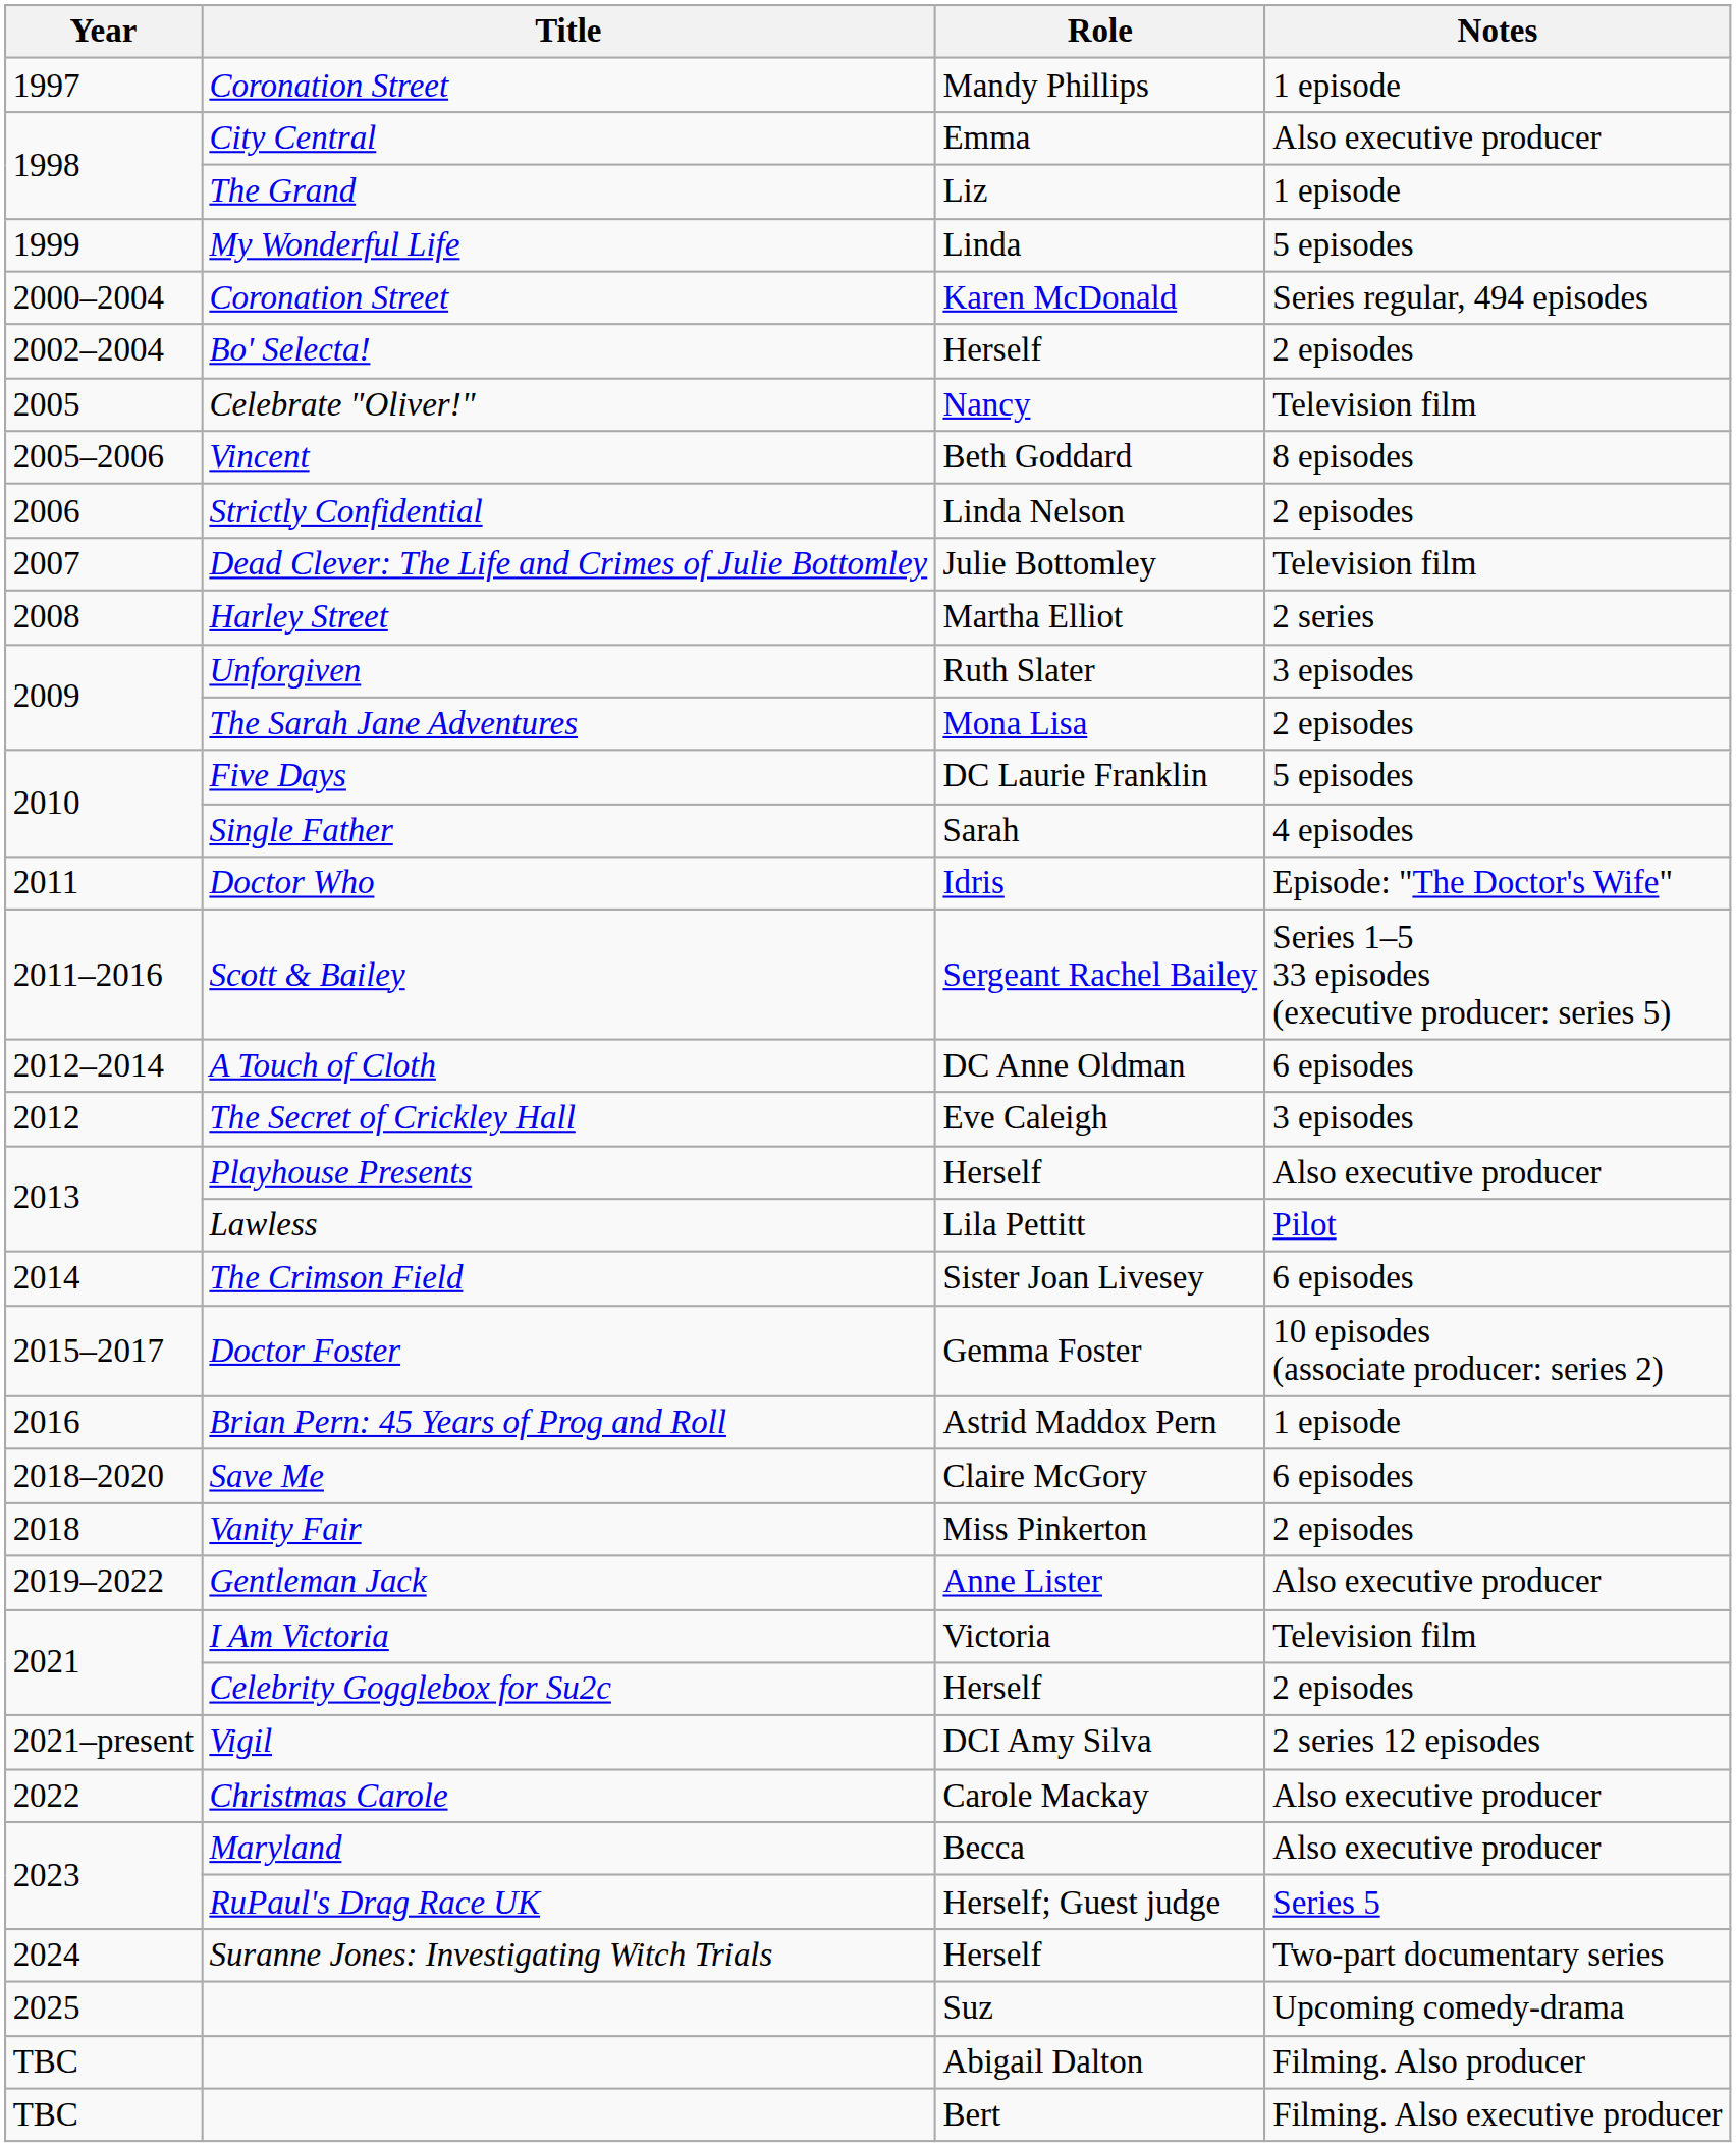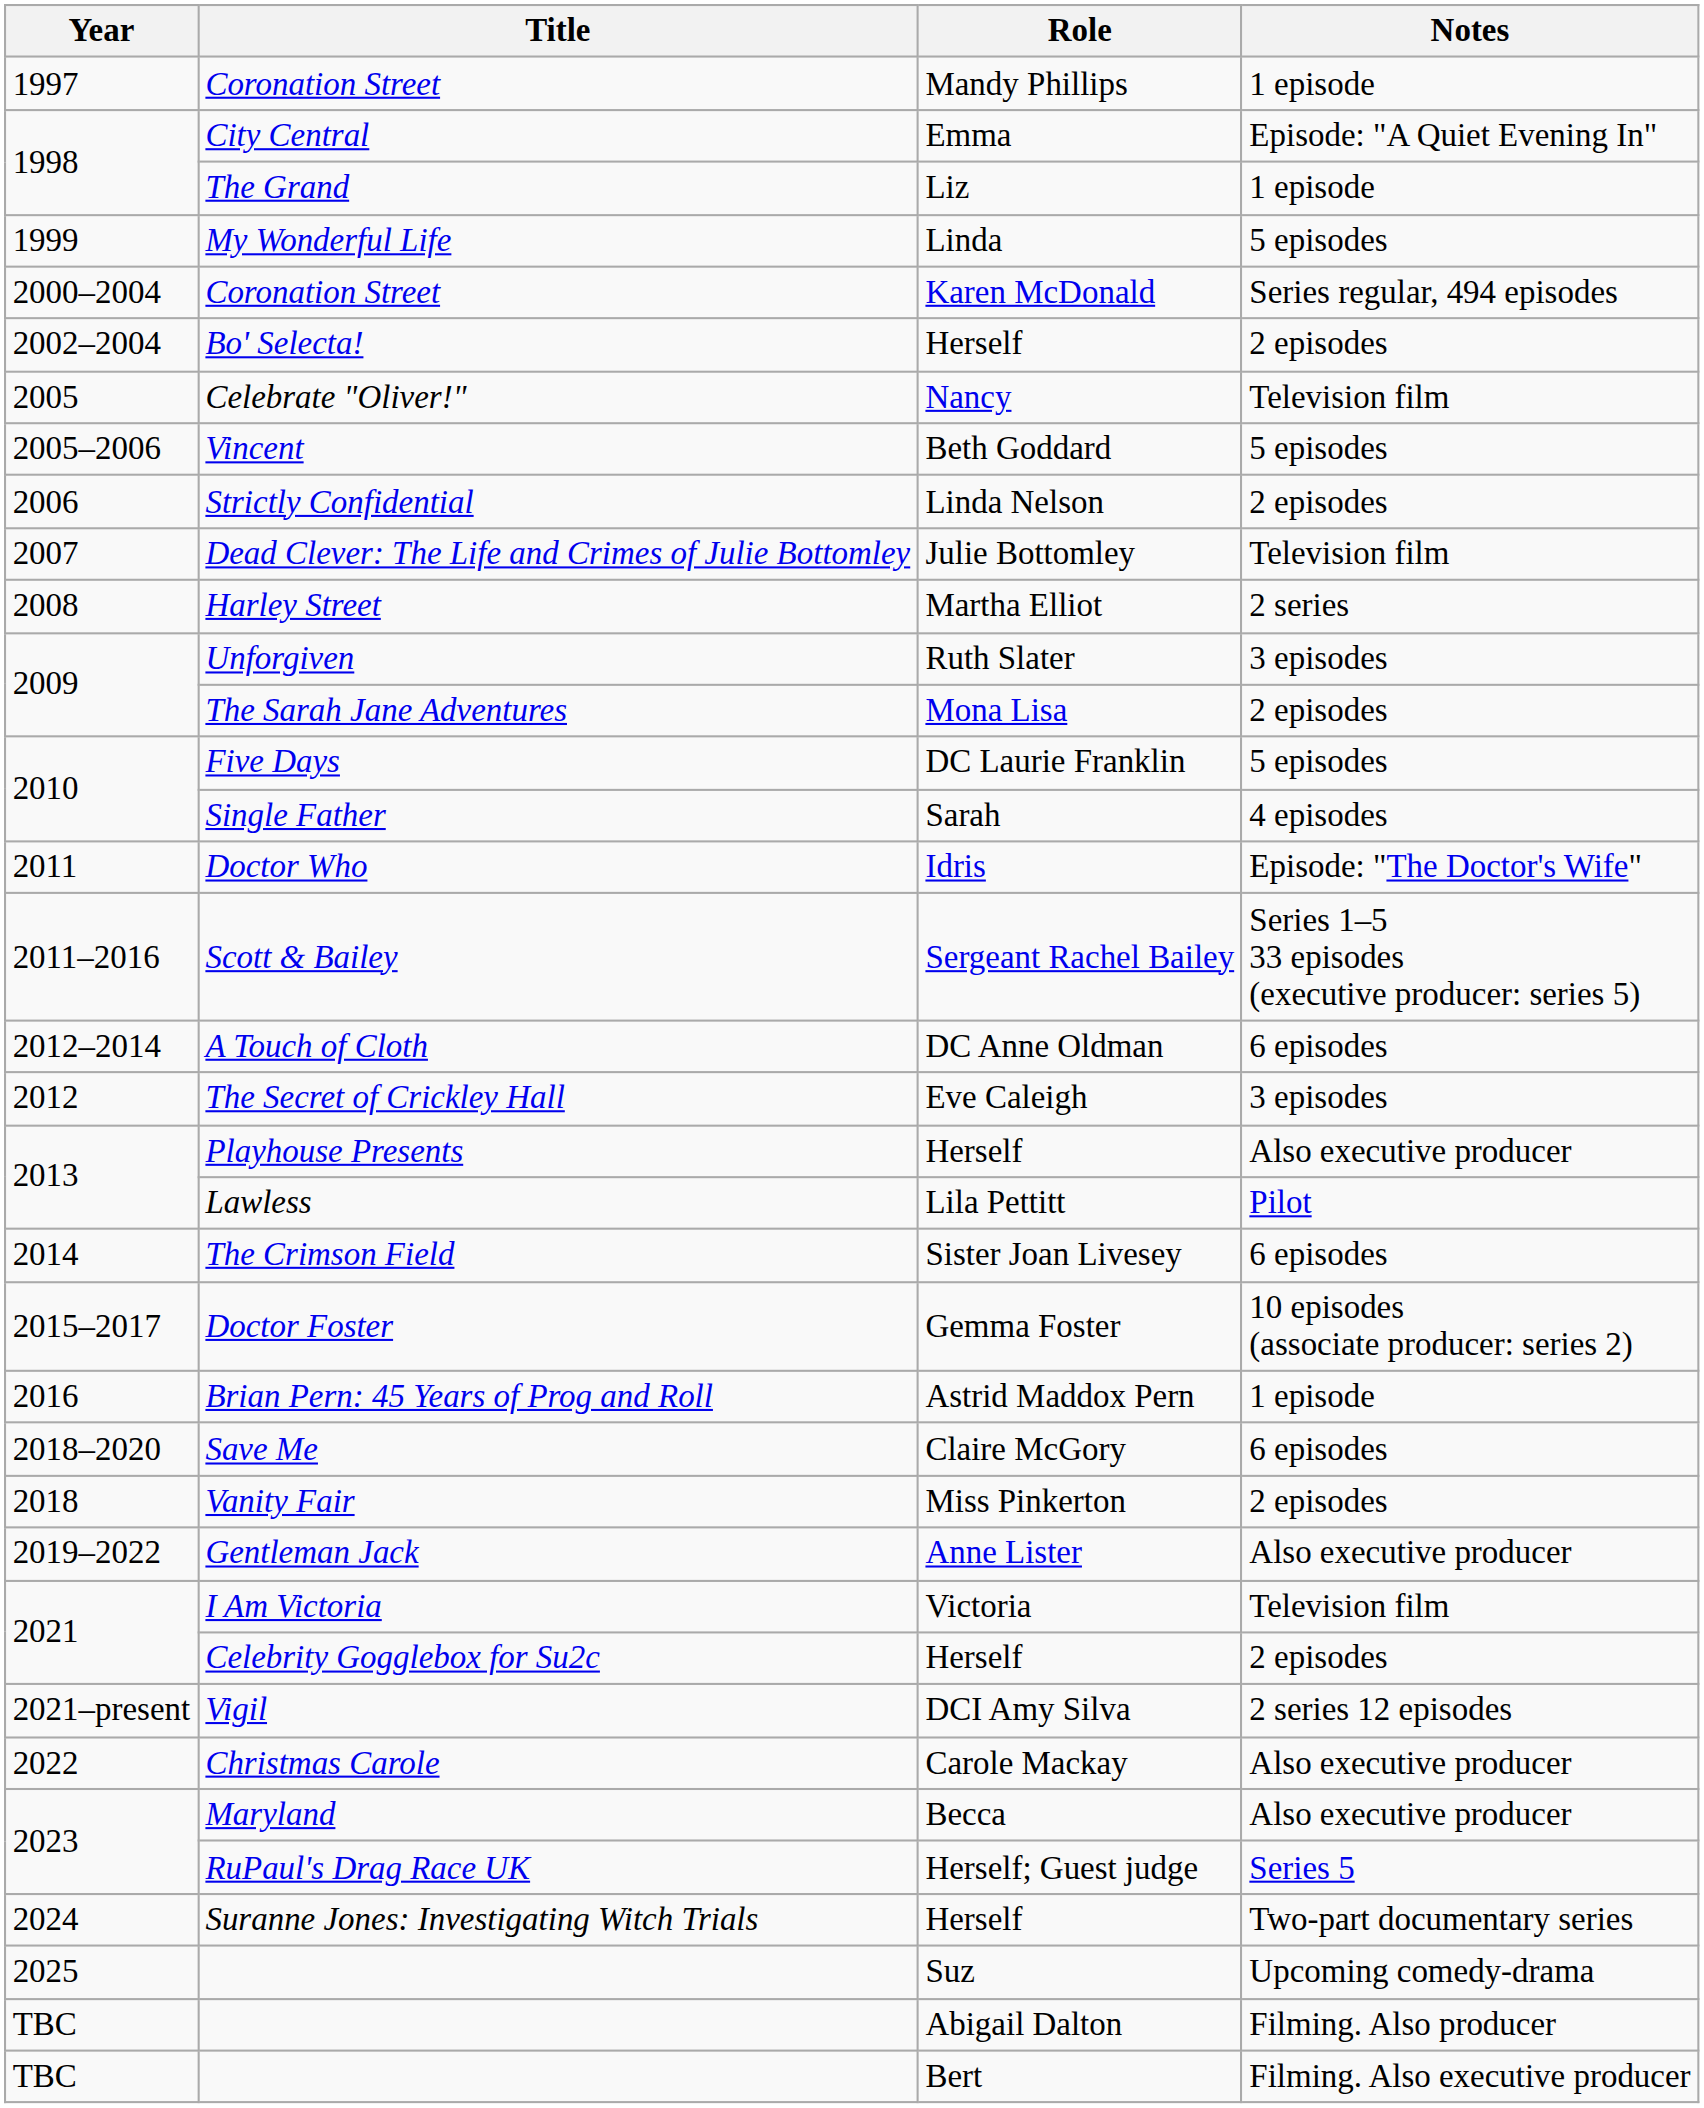 <table class="wikitable sortable">
 <tr>
 <th>Year</th>
 <th>Title</th>
 <th>Role</th>
 <th>Notes</th>
 </tr>
 <tr>
 <td>1997</td>
 <td><em><a href='#'>Coronation Street</a></em></td>
 <td>Mandy Phillips</td>
 <td>1 episode</td>
 </tr>
 <tr>
 <td rowspan="2">1998</td>
 <td><em><a href='#'>City Central</a></em></td>
 <td>Emma</td>
-<td>Also executive producer</td>
+<td>Episode: "A Quiet Evening In"</td>
 </tr>
 <tr>
 <td><em><a href='#'>The Grand</a></em></td>
 <td>Liz</td>
 <td>1 episode</td>
 </tr>
 <tr>
 <td>1999</td>
 <td><em><a href='#'>My Wonderful Life</a></em></td>
 <td>Linda</td>
 <td>5 episodes</td>
 </tr>
 <tr>
 <td>2000–2004</td>
 <td><em><a href='#'>Coronation Street</a></em></td>
 <td><a href='#'>Karen McDonald</a></td>
 <td>Series regular, 494 episodes</td>
 </tr>
 <tr>
 <td>2002–2004</td>
 <td><em><a href='#'>Bo' Selecta!</a></em></td>
 <td>Herself</td>
 <td>2 episodes</td>
 </tr>
 <tr>
 <td>2005</td>
 <td><em>Celebrate "Oliver!"</em></td>
 <td><a href='#'>Nancy</a></td>
 <td>Television film</td>
 </tr>
 <tr>
 <td>2005–2006</td>
 <td><em><a href='#'>Vincent</a></em></td>
 <td>Beth Goddard</td>
-<td>8 episodes</td>
+<td>5 episodes</td>
 </tr>
 <tr>
 <td>2006</td>
 <td><em><a href='#'>Strictly Confidential</a></em></td>
 <td>Linda Nelson</td>
 <td>2 episodes</td>
 </tr>
 <tr>
 <td>2007</td>
 <td><em><a href='#'>Dead Clever: The Life and Crimes of Julie Bottomley</a></em></td>
 <td>Julie Bottomley</td>
 <td>Television film</td>
 </tr>
 <tr>
 <td>2008</td>
 <td><em><a href='#'>Harley Street</a></em></td>
 <td>Martha Elliot</td>
 <td>2 series</td>
 </tr>
 <tr>
 <td rowspan=2>2009</td>
 <td><em><a href='#'>Unforgiven</a></em></td>
 <td>Ruth Slater</td>
 <td>3 episodes</td>
 </tr>
 <tr>
 <td><em><a href='#'>The Sarah Jane Adventures</a></em></td>
 <td><a href='#'>Mona Lisa</a></td>
 <td>2 episodes</td>
 </tr>
 <tr>
 <td rowspan=2>2010</td>
 <td><em><a href='#'>Five Days</a></em></td>
 <td>DC Laurie Franklin</td>
 <td>5 episodes</td>
 </tr>
 <tr>
 <td><em><a href='#'>Single Father</a></em></td>
 <td>Sarah</td>
 <td>4 episodes</td>
 </tr>
 <tr>
 <td>2011</td>
 <td><em><a href='#'>Doctor Who</a></em></td>
 <td><a href='#'>Idris</a></td>
 <td>Episode: "<a href='#'>The Doctor's Wife</a>"</td>
 </tr>
 <tr>
 <td>2011–2016</td>
 <td><em><a href='#'>Scott & Bailey</a></em></td>
 <td><a href='#'>Sergeant Rachel Bailey</a></td>
 <td>Series 1–5<br>33 episodes <br> (executive producer: series 5)</td>
 </tr>
 <tr>
 <td>2012–2014</td>
 <td><em><a href='#'>A Touch of Cloth</a></em></td>
 <td>DC Anne Oldman</td>
 <td>6 episodes</td>
 </tr>
 <tr>
 <td>2012</td>
 <td><em><a href='#'>The Secret of Crickley Hall</a></em></td>
 <td>Eve Caleigh</td>
 <td>3 episodes</td>
 </tr>
 <tr>
 <td rowspan=2>2013</td>
 <td><em><a href='#'>Playhouse Presents</a></em></td>
 <td>Herself</td>
 <td>Also executive producer</td>
 </tr>
 <tr>
 <td><em>Lawless</em></td>
 <td>Lila Pettitt</td>
 <td><a href='#'>Pilot</a></td>
 </tr>
 <tr>
 <td>2014</td>
 <td><em><a href='#'>The Crimson Field</a></em></td>
 <td>Sister Joan Livesey</td>
 <td>6 episodes</td>
 </tr>
 <tr>
 <td>2015–2017</td>
 <td><em><a href='#'>Doctor Foster</a></em></td>
 <td>Gemma Foster</td>
 <td>10 episodes <br> (associate producer: series 2)</td>
 </tr>
 <tr>
 <td>2016</td>
 <td><em><a href='#'>Brian Pern: 45 Years of Prog and Roll</a></em></td>
 <td>Astrid Maddox Pern</td>
 <td>1 episode</td>
 </tr>
 <tr>
 <td>2018–2020</td>
 <td><em><a href='#'>Save Me</a></em></td>
 <td>Claire McGory</td>
 <td>6 episodes</td>
 </tr>
 <tr>
 <td>2018</td>
 <td><em><a href='#'>Vanity Fair</a></em></td>
 <td>Miss Pinkerton</td>
 <td>2 episodes</td>
 </tr>
 <tr>
 <td>2019–2022</td>
 <td><em><a href='#'>Gentleman Jack</a></em></td>
 <td><a href='#'>Anne Lister</a></td>
 <td>Also executive producer</td>
 </tr>
 <tr>
 <td rowspan="2">2021</td>
 <td><em><a href='#'>I Am Victoria</a></em></td>
 <td>Victoria</td>
 <td>Television film</td>
 </tr>
 <tr>
 <td><em><a href='#'>Celebrity Gogglebox for Su2c</a></em></td>
 <td>Herself</td>
 <td>2 episodes</td>
 </tr>
 <tr>
 <td>2021–present</td>
 <td><em><a href='#'>Vigil</a></em></td>
 <td>DCI Amy Silva</td>
 <td>2 series 12 episodes</td>
 </tr>
 <tr>
 <td>2022</td>
 <td><em><a href='#'>Christmas Carole</a></em></td>
 <td>Carole Mackay</td>
 <td>Also executive producer</td>
 </tr>
 <tr>
 <td rowspan="2">2023</td>
 <td><em><a href='#'>Maryland</a></em></td>
 <td>Becca</td>
 <td>Also executive producer</td>
 </tr>
 <tr>
 <td><em><a href='#'>RuPaul's Drag Race UK</a></em></td>
 <td>Herself; Guest judge</td>
 <td><a href='#'>Series 5</a></td>
 </tr>
 <tr>
 <td>2024</td>
 <td><em>Suranne Jones: Investigating Witch Trials</em></td>
 <td>Herself</td>
 <td>Two-part documentary series</td>
 </tr>
 <tr>
 <td>2025</td>
 <td></td>
 <td>Suz</td>
 <td>Upcoming comedy-drama</td>
 </tr>
 <tr>
 <td>TBC</td>
 <td></td>
 <td>Abigail Dalton</td>
 <td>Filming. Also producer</td>
 </tr>
 <tr>
 <td>TBC</td>
 <td></td>
 <td>Bert</td>
 <td>Filming. Also executive producer </td>
 </tr>
 </table>
